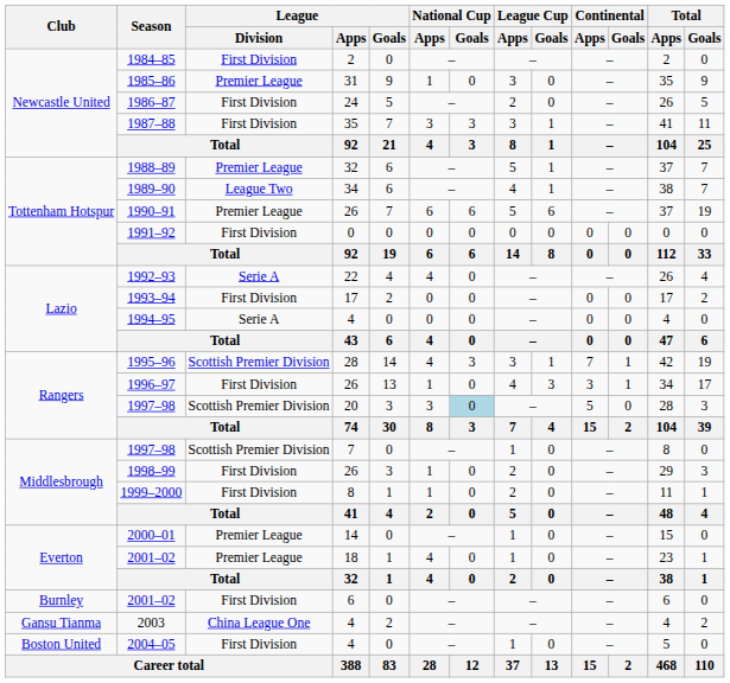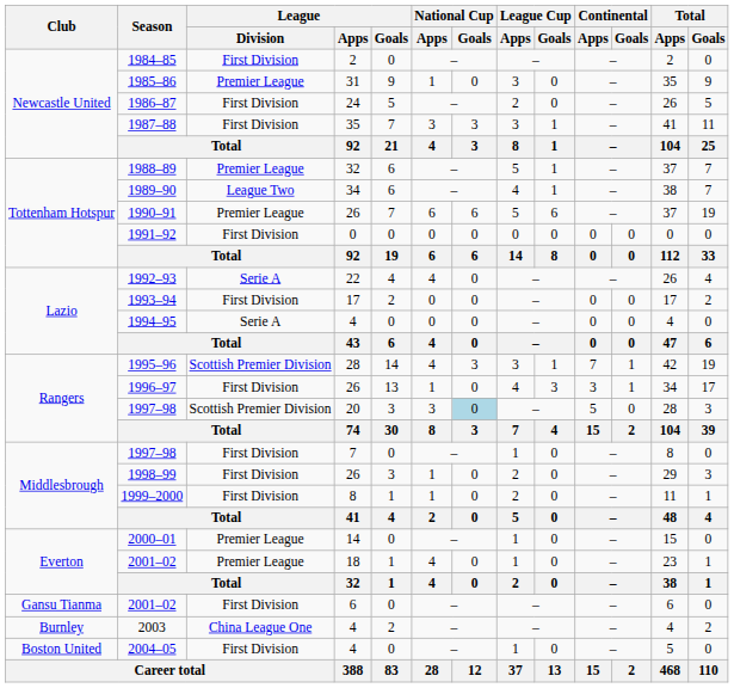 <table class="wikitable" style="text-align: center;">
 <tr>
 <th rowspan="2">Club</th>
 <th rowspan="2">Season</th>
 <th colspan="3">League</th>
 <th colspan="2">National Cup</th>
 <th colspan="2">League Cup</th>
 <th colspan="2">Continental</th>
 <th colspan="2">Total</th>
 </tr>
 <tr>
 <th>Division</th>
 <th>Apps</th>
 <th>Goals</th>
 <th>Apps</th>
 <th>Goals</th>
 <th>Apps</th>
 <th>Goals</th>
 <th>Apps</th>
 <th>Goals</th>
 <th>Apps</th>
 <th>Goals</th>
 </tr>
 <tr>
 <td rowspan="5"><a href='#'>Newcastle United</a></td>
 <td><a href='#'>1984–85</a></td>
 <td><a href='#'>First Division</a></td>
 <td>2</td>
 <td>0</td>
 <td colspan="2">–</td>
 <td colspan="2">–</td>
 <td colspan="2">–</td>
 <td>2</td>
 <td>0</td>
 </tr>
 <tr>
 <td><a href='#'>1985–86</a></td>
 <td><a href='#'>Premier League</a></td>
 <td>31</td>
 <td>9</td>
 <td>1</td>
 <td>0</td>
 <td>3</td>
 <td>0</td>
 <td colspan="2">–</td>
 <td>35</td>
 <td>9</td>
 </tr>
 <tr>
 <td><a href='#'>1986–87</a></td>
 <td>First Division</td>
 <td>24</td>
 <td>5</td>
 <td colspan="2">–</td>
 <td>2</td>
 <td>0</td>
 <td colspan="2">–</td>
 <td>26</td>
 <td>5</td>
 </tr>
 <tr>
 <td><a href='#'>1987–88</a></td>
 <td>First Division</td>
 <td>35</td>
 <td>7</td>
 <td>3</td>
 <td>3</td>
 <td>3</td>
 <td>1</td>
 <td colspan="2">–</td>
 <td>41</td>
 <td>11</td>
 </tr>
 <tr>
 <th colspan="2">Total</th>
 <th>92</th>
 <th>21</th>
 <th>4</th>
 <th>3</th>
 <th>8</th>
 <th>1</th>
 <th colspan="2">–</th>
 <th>104</th>
 <th>25</th>
 </tr>
 <tr>
 <td rowspan="5"><a href='#'>Tottenham Hotspur</a></td>
 <td><a href='#'>1988–89</a></td>
 <td><a href='#'>Premier League</a></td>
 <td>32</td>
 <td>6</td>
 <td colspan="2">–</td>
 <td>5</td>
 <td>1</td>
 <td colspan="2">–</td>
 <td>37</td>
 <td>7</td>
 </tr>
 <tr>
 <td><a href='#'>1989–90</a></td>
 <td><a href='#'>League Two</a></td>
 <td>34</td>
 <td>6</td>
 <td colspan="2">–</td>
 <td>4</td>
 <td>1</td>
 <td colspan="2">–</td>
 <td>38</td>
 <td>7</td>
 </tr>
 <tr>
 <td><a href='#'>1990–91</a></td>
 <td>Premier League</td>
 <td>26</td>
 <td>7</td>
 <td>6</td>
 <td>6</td>
 <td>5</td>
 <td>6</td>
 <td colspan="2">–</td>
 <td>37</td>
 <td>19</td>
 </tr>
 <tr>
 <td><a href='#'>1991–92</a></td>
 <td>First Division</td>
 <td>0</td>
 <td>0</td>
 <td>0</td>
 <td>0</td>
 <td>0</td>
 <td>0</td>
 <td>0</td>
 <td>0</td>
 <td>0</td>
 <td>0</td>
 </tr>
 <tr>
 <th colspan="2">Total</th>
 <th>92</th>
 <th>19</th>
 <th>6</th>
 <th>6</th>
 <th>14</th>
 <th>8</th>
 <th>0</th>
 <th>0</th>
 <th>112</th>
 <th>33</th>
 </tr>
 <tr>
 <td rowspan="4"><a href='#'>Lazio</a></td>
 <td><a href='#'>1992–93</a></td>
 <td><a href='#'>Serie A</a></td>
 <td>22</td>
 <td>4</td>
 <td>4</td>
 <td>0</td>
 <td colspan="2">–</td>
 <td colspan="2">–</td>
 <td>26</td>
 <td>4</td>
 </tr>
 <tr>
 <td><a href='#'>1993–94</a></td>
 <td>First Division</td>
 <td>17</td>
 <td>2</td>
 <td>0</td>
 <td>0</td>
 <td colspan="2">–</td>
 <td>0</td>
 <td>0</td>
 <td>17</td>
 <td>2</td>
 </tr>
 <tr>
 <td><a href='#'>1994–95</a></td>
 <td>Serie A</td>
 <td>4</td>
 <td>0</td>
 <td>0</td>
 <td>0</td>
 <td colspan="2">–</td>
 <td>0</td>
 <td>0</td>
 <td>4</td>
 <td>0</td>
 </tr>
 <tr>
 <th colspan="2">Total</th>
 <th>43</th>
 <th>6</th>
 <th>4</th>
 <th>0</th>
 <th colspan="2">–</th>
 <th>0</th>
 <th>0</th>
 <th>47</th>
 <th>6</th>
 </tr>
 <tr>
 <td rowspan="4"><a href='#'>Rangers</a></td>
 <td><a href='#'>1995–96</a></td>
 <td><a href='#'>Scottish Premier Division</a></td>
 <td>28</td>
 <td>14</td>
 <td>4</td>
 <td>3</td>
 <td>3</td>
 <td>1</td>
 <td>7</td>
 <td>1</td>
 <td>42</td>
 <td>19</td>
 </tr>
 <tr>
 <td><a href='#'>1996–97</a></td>
 <td>First Division</td>
 <td>26</td>
 <td>13</td>
 <td>1</td>
 <td>0</td>
 <td>4</td>
 <td>3</td>
 <td>3</td>
 <td>1</td>
 <td>34</td>
 <td>17</td>
 </tr>
 <tr>
 <td><a href='#'>1997–98</a></td>
 <td>Scottish Premier Division</td>
 <td>20</td>
 <td>3</td>
 <td>3</td>
 <td style="background: lightblue;">0</td>
 <td colspan="2">–</td>
 <td>5</td>
 <td>0</td>
 <td>28</td>
 <td>3</td>
 </tr>
 <tr>
 <th colspan="2">Total</th>
 <th>74</th>
 <th>30</th>
 <th>8</th>
 <th>3</th>
 <th>7</th>
 <th>4</th>
 <th>15</th>
 <th>2</th>
 <th>104</th>
 <th>39</th>
 </tr>
 <tr>
 <td rowspan="4"><a href='#'>Middlesbrough</a></td>
 <td><a href='#'>1997–98</a></td>
-<td>Scottish Premier Division</td>
+<td>First Division</td>
 <td>7</td>
 <td>0</td>
 <td colspan="2">–</td>
 <td>1</td>
 <td>0</td>
 <td colspan="2">–</td>
 <td>8</td>
 <td>0</td>
 </tr>
 <tr>
 <td><a href='#'>1998–99</a></td>
 <td>First Division</td>
 <td>26</td>
 <td>3</td>
 <td>1</td>
 <td>0</td>
 <td>2</td>
 <td>0</td>
 <td colspan="2">–</td>
 <td>29</td>
 <td>3</td>
 </tr>
 <tr>
 <td><a href='#'>1999–2000</a></td>
 <td>First Division</td>
 <td>8</td>
 <td>1</td>
 <td>1</td>
 <td>0</td>
 <td>2</td>
 <td>0</td>
 <td colspan="2">–</td>
 <td>11</td>
 <td>1</td>
 </tr>
 <tr>
 <th colspan="2">Total</th>
 <th>41</th>
 <th>4</th>
 <th>2</th>
 <th>0</th>
 <th>5</th>
 <th>0</th>
 <th colspan="2">–</th>
 <th>48</th>
 <th>4</th>
 </tr>
 <tr>
 <td rowspan="3"><a href='#'>Everton</a></td>
 <td><a href='#'>2000–01</a></td>
 <td>Premier League</td>
 <td>14</td>
 <td>0</td>
 <td colspan="2">–</td>
 <td>1</td>
 <td>0</td>
 <td colspan="2">–</td>
 <td>15</td>
 <td>0</td>
 </tr>
 <tr>
 <td><a href='#'>2001–02</a></td>
 <td>Premier League</td>
 <td>18</td>
 <td>1</td>
 <td>4</td>
 <td>0</td>
 <td>1</td>
 <td>0</td>
 <td colspan="2">–</td>
 <td>23</td>
 <td>1</td>
 </tr>
 <tr>
 <th colspan="2">Total</th>
 <th>32</th>
 <th>1</th>
 <th>4</th>
 <th>0</th>
 <th>2</th>
 <th>0</th>
 <th colspan="2">–</th>
 <th>38</th>
 <th>1</th>
 </tr>
 <tr>
-<td><a href='#'>Burnley</a></td>
+<td><a href='#'>Gansu Tianma</a></td>
 <td><a href='#'>2001–02</a></td>
 <td>First Division</td>
 <td>6</td>
 <td>0</td>
 <td colspan="2">–</td>
 <td colspan="2">–</td>
 <td colspan="2">–</td>
 <td>6</td>
 <td>0</td>
 </tr>
 <tr>
-<td><a href='#'>Gansu Tianma</a></td>
+<td><a href='#'>Burnley</a></td>
 <td>2003</td>
 <td><a href='#'>China League One</a></td>
 <td>4</td>
 <td>2</td>
 <td colspan="2">–</td>
 <td colspan="2">–</td>
 <td colspan="2">–</td>
 <td>4</td>
 <td>2</td>
 </tr>
 <tr>
 <td><a href='#'>Boston United</a></td>
 <td><a href='#'>2004–05</a></td>
 <td>First Division</td>
 <td>4</td>
 <td>0</td>
 <td colspan="2">–</td>
 <td>1</td>
 <td>0</td>
 <td colspan="2">–</td>
 <td>5</td>
 <td>0</td>
 </tr>
 <tr>
 <th colspan="3">Career total</th>
 <th>388</th>
 <th>83</th>
 <th>28</th>
 <th>12</th>
 <th>37</th>
 <th>13</th>
 <th>15</th>
 <th>2</th>
 <th>468</th>
 <th>110</th>
 </tr>
 </table>
